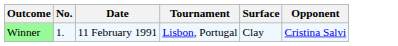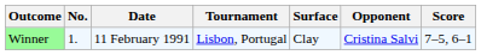 <table class="wikitable" style="font-size:95%">
 <tr>
 <th>Outcome</th>
 <th>No.</th>
 <th>Date</th>
 <th>Tournament</th>
 <th>Surface</th>
 <th>Opponent</th>
+<th>Score</th>
 </tr>
 <tr style="background:#f0f8ff;">
 <td style="background:#98fb98;">Winner</td>
 <td>1.</td>
 <td>11 February 1991</td>
 <td><a href='#'>Lisbon</a>, Portugal</td>
 <td>Clay</td>
 <td> <a href='#'>Cristina Salvi</a></td>
+<td>7–5, 6–1</td>
 </tr>
 </table>
